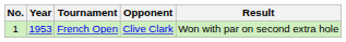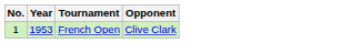 <table class="wikitable" style="font-size:95%;">
 <tr>
 <th>No.</th>
 <th>Year</th>
 <th>Tournament</th>
 <th>Opponent</th>
-<th>Result</th>
 </tr>
 <tr style="background:#D0F0C0;">
 <td align=center>1</td>
 <td><a href='#'>1953</a></td>
 <td><a href='#'>French Open</a></td>
 <td> <a href='#'>Clive Clark</a></td>
-<td>Won with par on second extra hole</td>
 </tr>
 </table>
